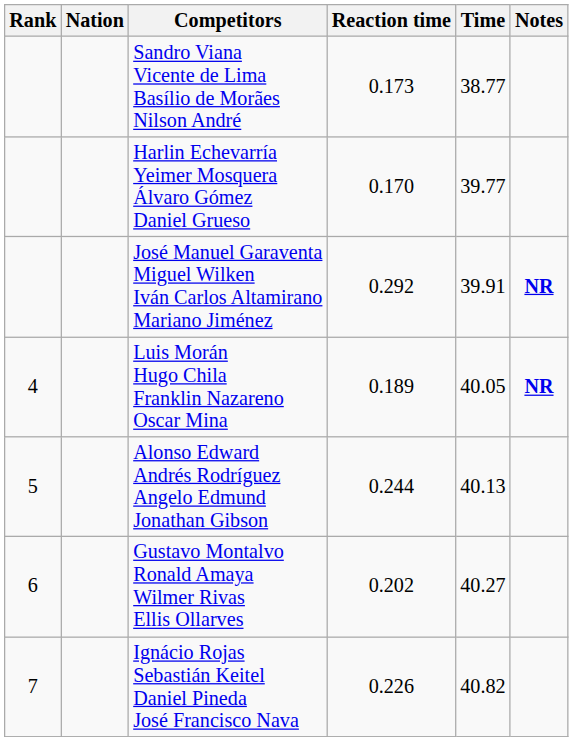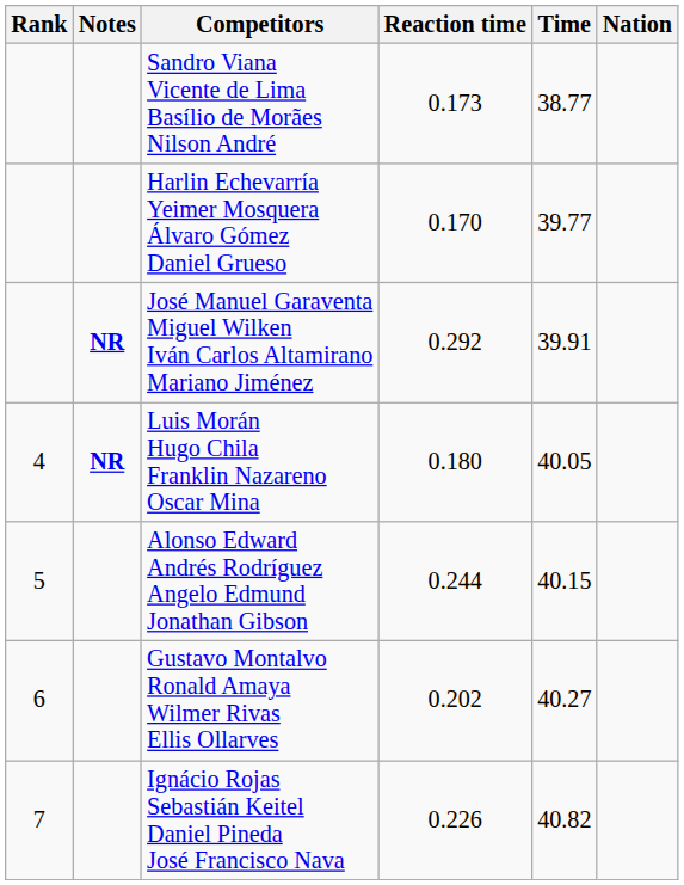 <table class="wikitable sortable" style="text-align:center">
 <tr>
 <th>Rank</th>
-<th>Nation</th>
+<th>Notes</th>
 <th>Competitors</th>
 <th>Reaction time</th>
 <th>Time</th>
-<th>Notes</th>
+<th>Nation</th>
 </tr>
 <tr>
 <td></td>
-<td align=left></td>
+<td></td>
 <td align=left><a href='#'>Sandro Viana</a><br><a href='#'>Vicente de Lima</a><br><a href='#'>Basílio de Morães</a><br><a href='#'>Nilson André</a></td>
 <td>0.173</td>
 <td>38.77</td>
-<td></td>
+<td align=left></td>
 </tr>
 <tr>
 <td></td>
-<td align=left></td>
+<td></td>
 <td align=left><a href='#'>Harlin Echevarría</a><br><a href='#'>Yeimer Mosquera</a><br><a href='#'>Álvaro Gómez</a><br><a href='#'>Daniel Grueso</a></td>
 <td>0.170</td>
 <td>39.77</td>
-<td></td>
+<td align=left></td>
 </tr>
 <tr>
 <td></td>
-<td align=left></td>
+<td><a href='#'><strong>NR</strong></a></td>
 <td align=left><a href='#'>José Manuel Garaventa</a><br><a href='#'>Miguel Wilken</a><br><a href='#'>Iván Carlos Altamirano</a><br><a href='#'>Mariano Jiménez</a></td>
 <td>0.292</td>
 <td>39.91</td>
-<td><a href='#'><strong>NR</strong></a></td>
+<td align=left></td>
 </tr>
 <tr>
 <td>4</td>
+<td><a href='#'><strong>NR</strong></a></td>
+<td align=left><a href='#'>Luis Morán</a><br><a href='#'>Hugo Chila</a><br><a href='#'>Franklin Nazareno</a><br><a href='#'>Oscar Mina</a></td>
+<td>0.180</td>
+<td>40.05</td>
 <td align=left></td>
-<td align=left><a href='#'>Luis Morán</a><br><a href='#'>Hugo Chila</a><br><a href='#'>Franklin Nazareno</a><br><a href='#'>Oscar Mina</a></td>
-<td>0.189</td>
-<td>40.05</td>
-<td><a href='#'><strong>NR</strong></a></td>
 </tr>
 <tr>
 <td>5</td>
-<td align=left></td>
+<td></td>
 <td align=left><a href='#'>Alonso Edward</a><br><a href='#'>Andrés Rodríguez</a><br><a href='#'>Angelo Edmund</a><br><a href='#'>Jonathan Gibson</a></td>
 <td>0.244</td>
-<td>40.13</td>
-<td></td>
+<td>40.15</td>
+<td align=left></td>
 </tr>
 <tr>
 <td>6</td>
-<td align=left></td>
+<td></td>
 <td align=left><a href='#'>Gustavo Montalvo</a><br><a href='#'>Ronald Amaya</a><br><a href='#'>Wilmer Rivas</a><br><a href='#'>Ellis Ollarves</a></td>
 <td>0.202</td>
 <td>40.27</td>
-<td></td>
+<td align=left></td>
 </tr>
 <tr>
 <td>7</td>
-<td align=left></td>
+<td></td>
 <td align=left><a href='#'>Ignácio Rojas</a><br><a href='#'>Sebastián Keitel</a><br><a href='#'>Daniel Pineda</a><br><a href='#'>José Francisco Nava</a></td>
 <td>0.226</td>
 <td>40.82</td>
-<td></td>
+<td align=left></td>
 </tr>
 </table>
